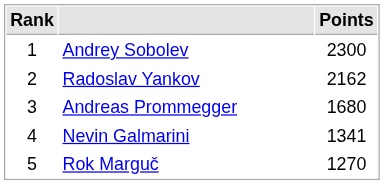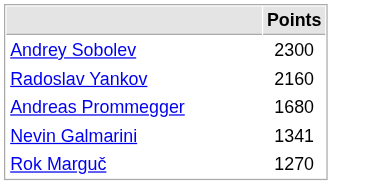 <table cellspacing="1" cellpadding="3" style="border:1px solid #aaa; font-size:90%;">
 <tr style="background:#e4e4e4;">
-<th style="border-bottom:1px solid #aaa; width:10px;">Rank</th>
 <th style="border-bottom:1px solid #aaa; width:200px;"></th>
 <th style="border-bottom:1px solid #aaa; width:20px;">Points</th>
 </tr>
 <tr>
-<td align=center>1</td>
 <td> <a href='#'>Andrey Sobolev</a></td>
 <td align=center>2300</td>
 </tr>
 <tr>
-<td align=center>2</td>
 <td> <a href='#'>Radoslav Yankov</a></td>
-<td align=center>2162</td>
+<td align=center>2160</td>
 </tr>
 <tr>
-<td align=center>3</td>
 <td> <a href='#'>Andreas Prommegger</a></td>
 <td align=center>1680</td>
 </tr>
 <tr>
-<td align=center>4</td>
 <td> <a href='#'>Nevin Galmarini</a></td>
 <td align=center>1341</td>
 </tr>
 <tr>
-<td align=center>5</td>
 <td> <a href='#'>Rok Marguč</a></td>
 <td align=center>1270</td>
 </tr>
 </table>
